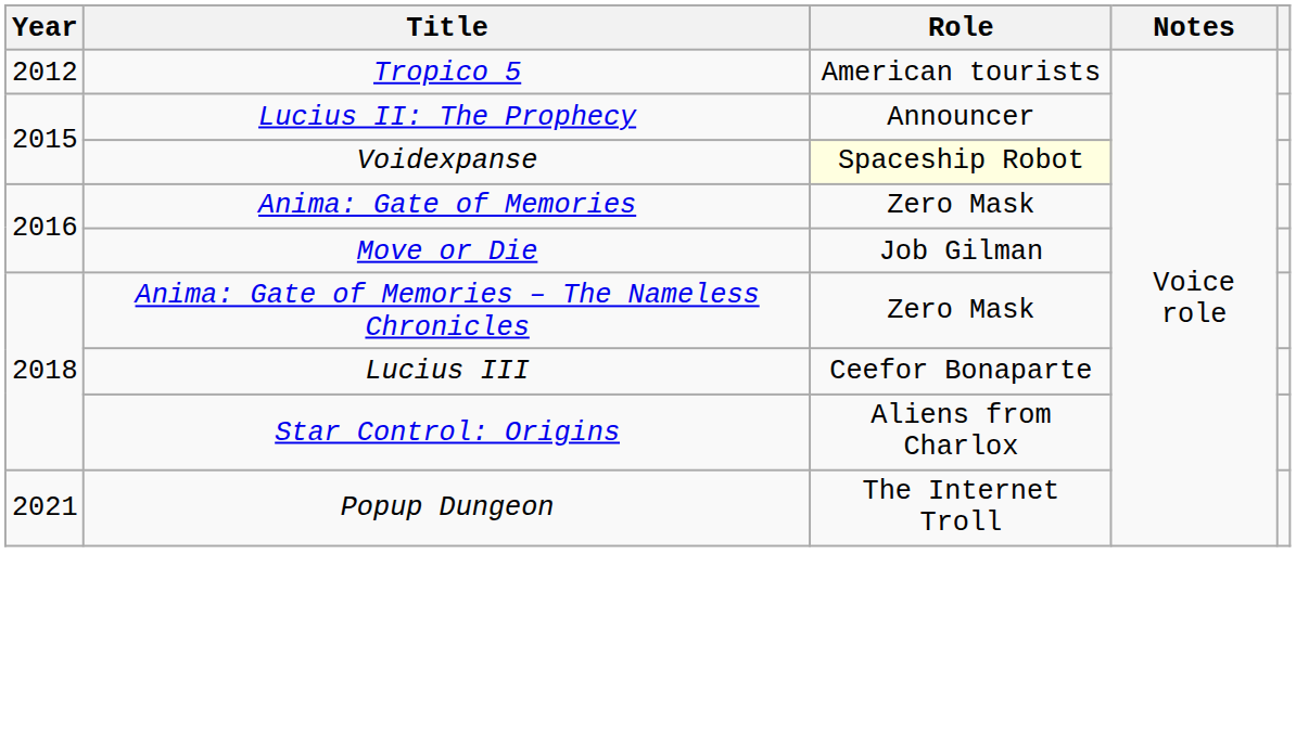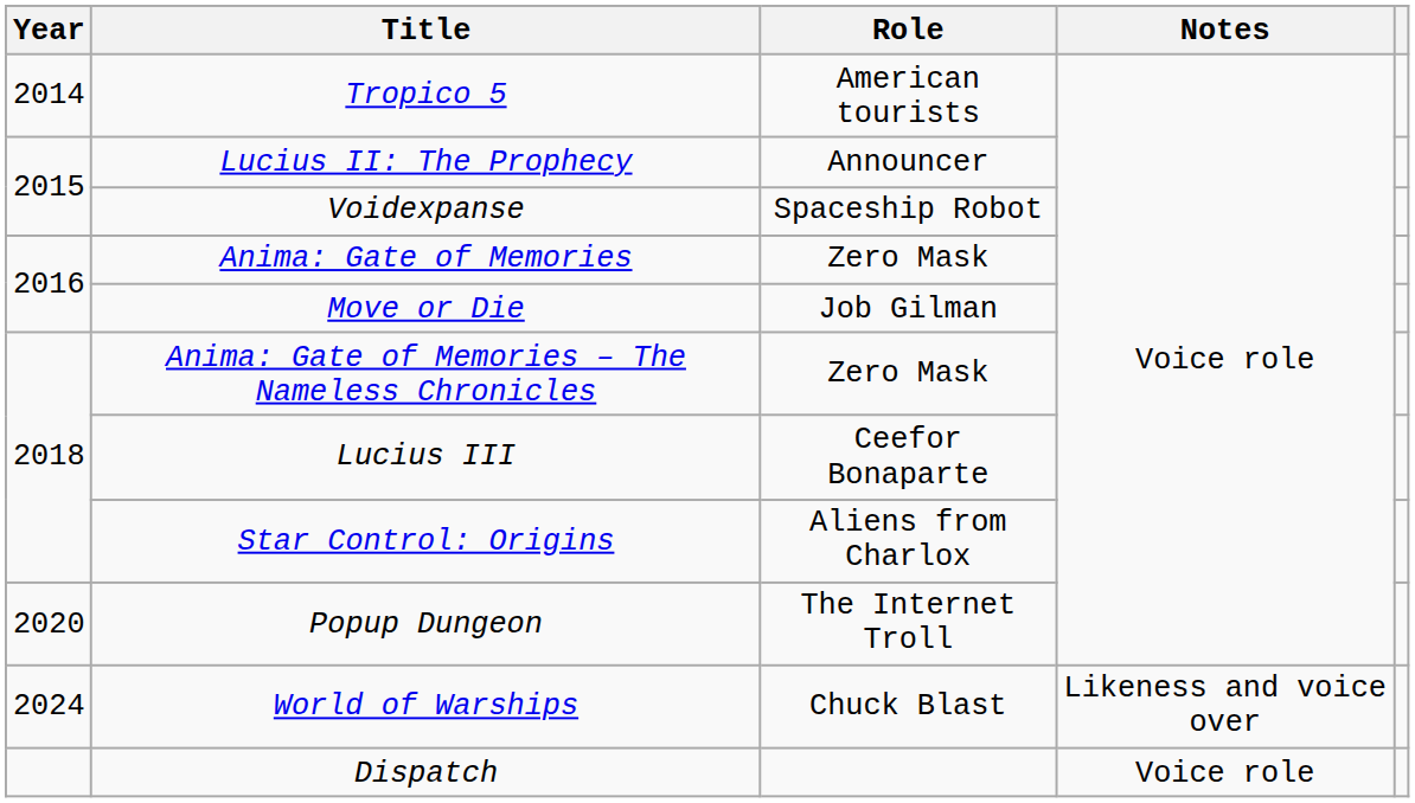 <table class="wikitable sortable" style="text-align:center;">
 <tr>
 <th>Year</th>
 <th>Title</th>
 <th>Role</th>
 <th>Notes</th>
 <th></th>
 </tr>
 <tr>
-<td>2012</td>
+<td>2014</td>
 <td><em><a href='#'>Tropico 5</a></em></td>
 <td>American tourists</td>
 <td rowspan="9">Voice role</td>
 <td></td>
 </tr>
 <tr>
 <td rowspan="2">2015</td>
 <td><em><a href='#'>Lucius II: The Prophecy</a></em></td>
 <td>Announcer</td>
 <td></td>
 </tr>
 <tr>
 <td><em>Voidexpanse</em></td>
-<td style="background: lightyellow;">Spaceship Robot</td>
+<td>Spaceship Robot</td>
 </tr>
 <tr>
 <td rowspan="2">2016</td>
 <td><em><a href='#'>Anima: Gate of Memories</a></em></td>
 <td>Zero Mask</td>
 <td></td>
 </tr>
 <tr>
 <td><em><a href='#'>Move or Die</a></em></td>
 <td>Job Gilman</td>
 <td></td>
 </tr>
 <tr>
 <td rowspan="3">2018</td>
 <td><em><a href='#'>Anima: Gate of Memories – The Nameless Chronicles</a></em></td>
 <td>Zero Mask</td>
 <td></td>
 </tr>
 <tr>
 <td><em>Lucius III</em></td>
 <td>Ceefor Bonaparte</td>
 <td></td>
 </tr>
 <tr>
 <td><em><a href='#'>Star Control: Origins</a></em></td>
 <td>Aliens from Charlox</td>
 <td></td>
 </tr>
 <tr>
-<td>2021</td>
+<td>2020</td>
 <td><em>Popup Dungeon</em></td>
 <td>The Internet Troll</td>
 <td></td>
 </tr>
+<tr>
+<td>2024</td>
+<td><em><a href='#'>World of Warships</a></em></td>
+<td>Chuck Blast</td>
+<td>Likeness and voice over</td>
+<td></td>
+</tr>
+<tr>
+<td></td>
+<td><em>Dispatch</em></td>
+<td></td>
+<td>Voice role</td>
+<td></td>
+</tr>
 </table>
